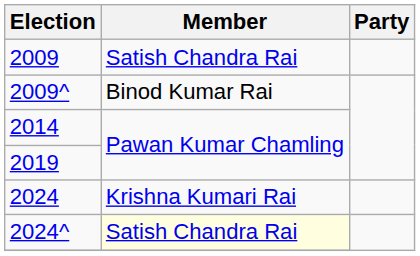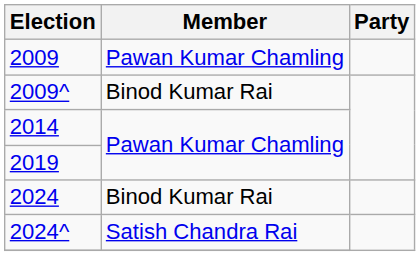 <table class="wikitable sortable">
 <tr>
 <th>Election</th>
 <th>Member</th>
 <th colspan=2>Party</th>
 </tr>
 <tr>
 <td><a href='#'>2009</a></td>
-<td><a href='#'>Satish Chandra Rai</a></td>
+<td><a href='#'>Pawan Kumar Chamling</a></td>
 <td></td>
 </tr>
 <tr>
 <td><a href='#'>2009^</a></td>
 <td>Binod Kumar Rai</td>
 </tr>
 <tr>
 <td><a href='#'>2014</a></td>
 <td rowspan=2><a href='#'>Pawan Kumar Chamling</a></td>
 </tr>
 <tr>
 <td><a href='#'>2019</a></td>
 </tr>
 <tr>
 <td><a href='#'>2024</a></td>
-<td><a href='#'>Krishna Kumari Rai</a></td>
+<td>Binod Kumar Rai</td>
 <td></td>
 </tr>
 <tr>
 <td><a href='#'>2024^</a></td>
-<td style="background: lightyellow;"><a href='#'>Satish Chandra Rai</a></td>
+<td><a href='#'>Satish Chandra Rai</a></td>
 </tr>
 <tr>
 </tr>
 </table>
